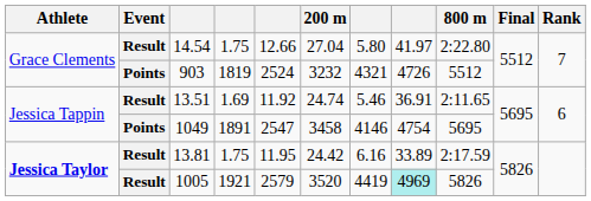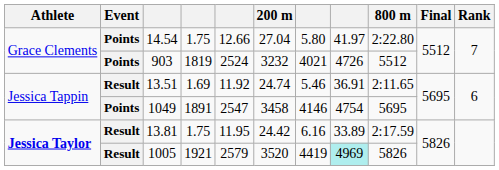 <table class="wikitable" style="font-size:90%">
 <tr>
 <th>Athlete</th>
 <th>Event</th>
 <th></th>
 <th></th>
 <th></th>
 <th>200 m</th>
 <th></th>
 <th></th>
 <th>800 m</th>
 <th>Final</th>
 <th>Rank</th>
 </tr>
 <tr align=center>
 <td rowspan="2" style="text-align:left;"><a href='#'>Grace Clements</a></td>
-<th style="font-size:95%">Result</th>
+<th style="font-size:95%">Points</th>
 <td>14.54</td>
 <td>1.75</td>
 <td>12.66</td>
 <td>27.04</td>
 <td>5.80</td>
 <td>41.97</td>
 <td>2:22.80</td>
 <td rowspan=2>5512</td>
 <td rowspan=2>7</td>
 </tr>
 <tr align=center>
 <th style="font-size:95%">Points</th>
 <td>903</td>
 <td>1819</td>
 <td>2524</td>
 <td>3232</td>
-<td>4321</td>
+<td>4021</td>
 <td>4726</td>
 <td>5512</td>
 </tr>
 <tr align=center>
 <td rowspan="2" style="text-align:left;"><a href='#'>Jessica Tappin</a></td>
 <th style="font-size:95%">Result</th>
 <td>13.51</td>
 <td>1.69</td>
 <td>11.92</td>
 <td>24.74</td>
 <td>5.46</td>
 <td>36.91</td>
 <td>2:11.65</td>
 <td rowspan=2>5695</td>
 <td rowspan=2>6</td>
 </tr>
 <tr align=center>
 <th style="font-size:95%">Points</th>
 <td>1049</td>
 <td>1891</td>
 <td>2547</td>
 <td>3458</td>
 <td>4146</td>
 <td>4754</td>
 <td>5695</td>
 </tr>
 <tr align=center>
 <td rowspan="2" style="text-align:left;"><strong><a href='#'>Jessica Taylor</a></strong></td>
 <th style="font-size:95%">Result</th>
 <td>13.81</td>
 <td>1.75</td>
 <td>11.95</td>
 <td>24.42</td>
 <td>6.16</td>
 <td>33.89</td>
 <td>2:17.59</td>
 <td rowspan=2>5826</td>
 <td rowspan=2></td>
 </tr>
 <tr align=center>
 <th style="font-size:95%">Result</th>
 <td>1005</td>
 <td>1921</td>
 <td>2579</td>
 <td>3520</td>
 <td>4419</td>
 <td style="background: paleturquoise;">4969</td>
 <td>5826</td>
 </tr>
 </table>
